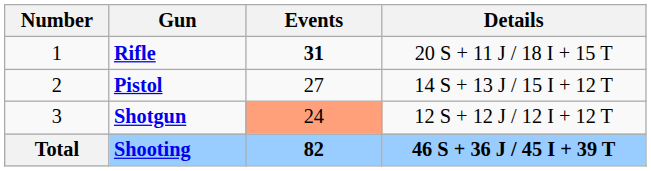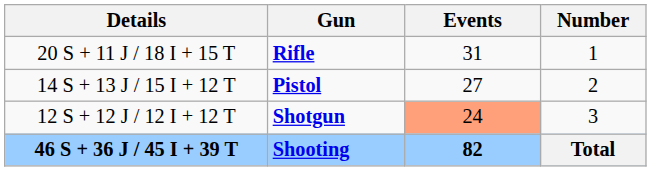 <table class="wikitable" style="font-size:100%">
 <tr>
-<th width=75>Number</th>
+<th width=200>Details</th>
 <th width=100>Gun</th>
 <th width=100>Events</th>
-<th width=200>Details</th>
+<th width=75>Number</th>
 </tr>
 <tr>
+<td align=center>20 S + 11 J / 18 I + 15 T</td>
+<td><strong><a href='#'>Rifle</a></strong></td>
+<td align=center>31</td>
 <td align=center>1</td>
-<td><strong><a href='#'>Rifle</a></strong></td>
-<td align=center><strong>31</strong></td>
-<td align=center>20 S + 11 J / 18 I + 15 T</td>
 </tr>
 <tr>
-<td align=center>2</td>
+<td align=center>14 S + 13 J / 15 I + 12 T</td>
 <td><strong><a href='#'>Pistol</a></strong></td>
 <td align=center>27</td>
-<td align=center>14 S + 13 J / 15 I + 12 T</td>
+<td align=center>2</td>
 </tr>
 <tr>
-<td align=center>3</td>
+<td align=center>12 S + 12 J / 12 I + 12 T</td>
 <td><strong><a href='#'>Shotgun</a></strong></td>
 <td align=center style="background: lightsalmon;">24</td>
-<td align=center>12 S + 12 J / 12 I + 12 T</td>
+<td align=center>3</td>
 </tr>
 <tr style="background:#9acdff;">
-<th>Total</th>
+<td align=center><strong>46 S + 36 J / 45 I + 39 T</strong></td>
 <td><strong><a href='#'>Shooting</a></strong></td>
 <td align=center><strong>82</strong></td>
-<td align=center><strong>46 S + 36 J / 45 I + 39 T</strong></td>
+<th>Total</th>
 </tr>
 </table>
